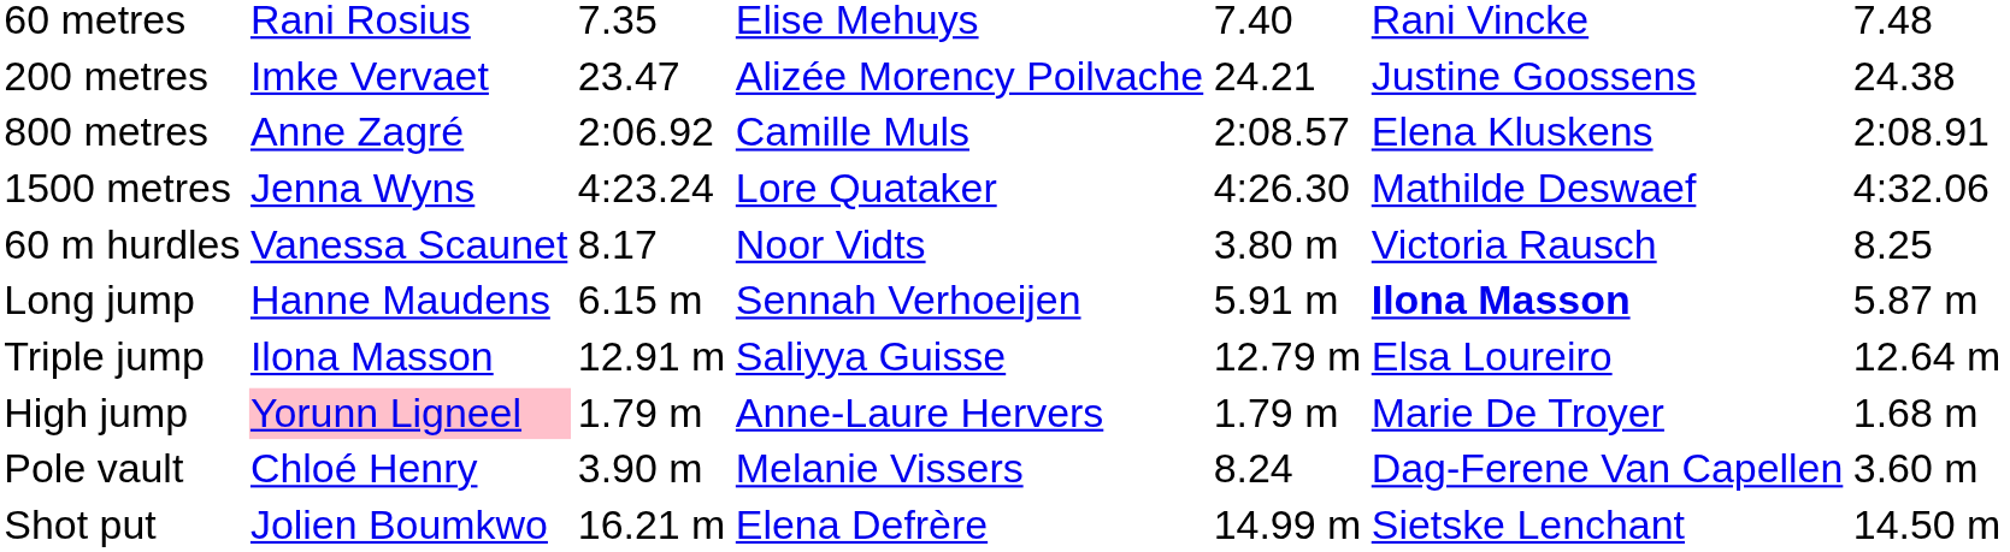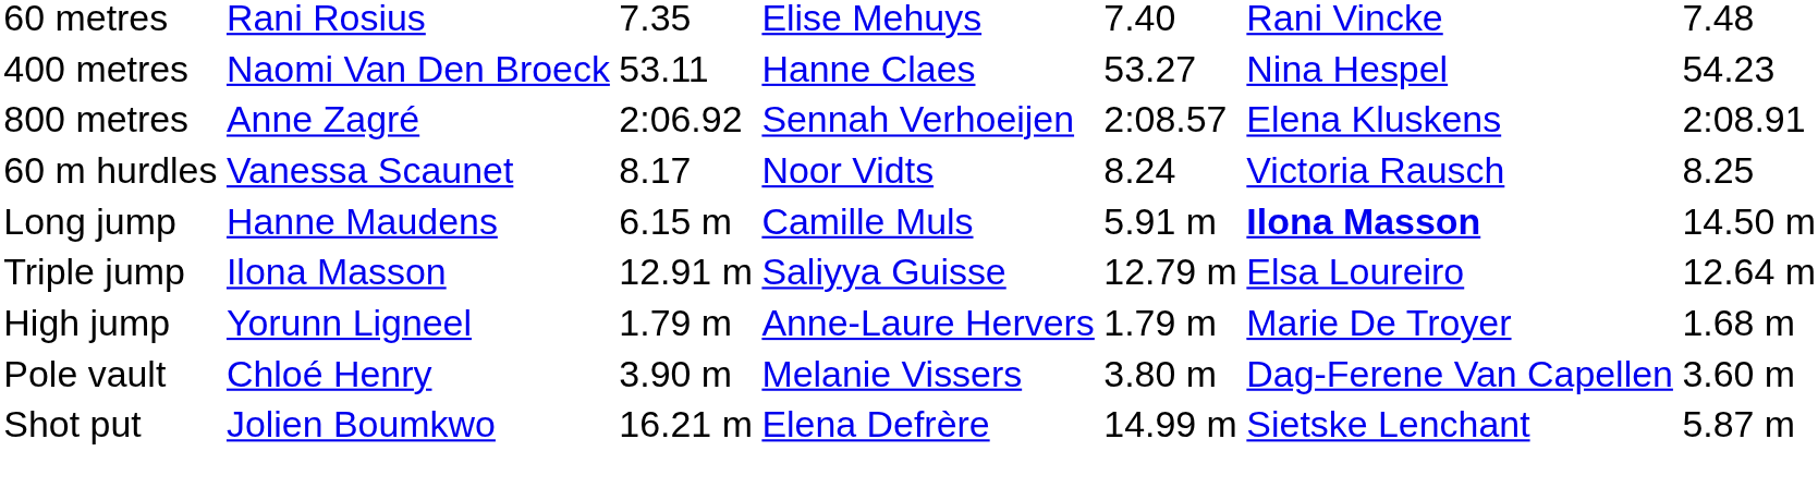 <table>
 <tr>
 <td>60 metres</td>
 <td><a href='#'>Rani Rosius</a></td>
 <td>7.35</td>
 <td><a href='#'>Elise Mehuys</a></td>
 <td>7.40</td>
 <td><a href='#'>Rani Vincke</a></td>
 <td>7.48</td>
 </tr>
 <tr>
-<td>200 metres</td>
-<td><a href='#'>Imke Vervaet</a></td>
-<td>23.47</td>
-<td><a href='#'>Alizée Morency Poilvache</a></td>
-<td>24.21</td>
-<td><a href='#'>Justine Goossens</a></td>
-<td>24.38</td>
+<td>400 metres</td>
+<td><a href='#'>Naomi Van Den Broeck</a></td>
+<td>53.11</td>
+<td><a href='#'>Hanne Claes</a></td>
+<td>53.27</td>
+<td><a href='#'>Nina Hespel</a></td>
+<td>54.23</td>
 </tr>
 <tr>
 <td>800 metres</td>
 <td><a href='#'>Anne Zagré</a></td>
 <td>2:06.92</td>
-<td><a href='#'>Camille Muls</a></td>
+<td><a href='#'>Sennah Verhoeijen</a></td>
 <td>2:08.57</td>
 <td><a href='#'>Elena Kluskens</a></td>
 <td>2:08.91</td>
-</tr>
-<tr>
-<td>1500 metres</td>
-<td><a href='#'>Jenna Wyns</a></td>
-<td>4:23.24</td>
-<td><a href='#'>Lore Quataker</a></td>
-<td>4:26.30</td>
-<td><a href='#'>Mathilde Deswaef</a></td>
-<td>4:32.06</td>
 </tr>
 <tr>
 <td>60 m hurdles</td>
 <td><a href='#'>Vanessa Scaunet</a></td>
 <td>8.17</td>
 <td><a href='#'>Noor Vidts</a></td>
-<td>3.80 m</td>
+<td>8.24</td>
 <td><a href='#'>Victoria Rausch</a></td>
 <td>8.25</td>
 </tr>
 <tr>
 <td>Long jump</td>
 <td><a href='#'>Hanne Maudens</a></td>
 <td>6.15 m</td>
-<td><a href='#'>Sennah Verhoeijen</a></td>
+<td><a href='#'>Camille Muls</a></td>
 <td>5.91 m</td>
 <td><strong><a href='#'>Ilona Masson</a></strong></td>
-<td>5.87 m</td>
+<td>14.50 m</td>
 </tr>
 <tr>
 <td>Triple jump</td>
 <td><a href='#'>Ilona Masson</a></td>
 <td>12.91 m</td>
 <td><a href='#'>Saliyya Guisse</a></td>
 <td>12.79 m</td>
 <td><a href='#'>Elsa Loureiro</a></td>
 <td>12.64 m</td>
 </tr>
 <tr>
 <td>High jump</td>
-<td style="background: pink;"><a href='#'>Yorunn Ligneel</a></td>
+<td><a href='#'>Yorunn Ligneel</a></td>
 <td>1.79 m</td>
 <td><a href='#'>Anne-Laure Hervers</a></td>
 <td>1.79 m</td>
 <td><a href='#'>Marie De Troyer</a></td>
 <td>1.68 m</td>
 </tr>
 <tr>
 <td>Pole vault</td>
 <td><a href='#'>Chloé Henry</a></td>
 <td>3.90 m</td>
 <td><a href='#'>Melanie Vissers</a></td>
-<td>8.24</td>
+<td>3.80 m</td>
 <td><a href='#'>Dag-Ferene Van Capellen</a></td>
 <td>3.60 m</td>
 </tr>
 <tr>
 <td>Shot put</td>
 <td><a href='#'>Jolien Boumkwo</a></td>
 <td>16.21 m</td>
 <td><a href='#'>Elena Defrère</a></td>
 <td>14.99 m</td>
 <td><a href='#'>Sietske Lenchant</a></td>
-<td>14.50 m</td>
+<td>5.87 m</td>
 </tr>
 </table>
